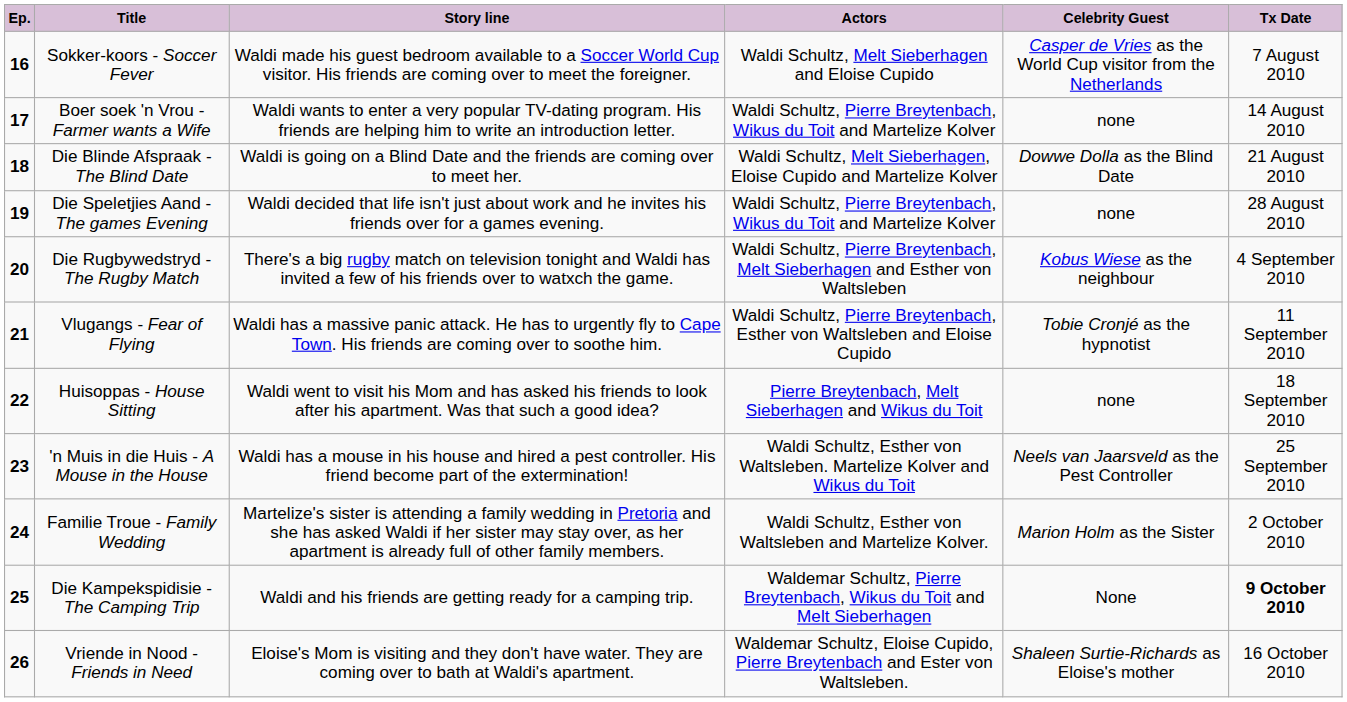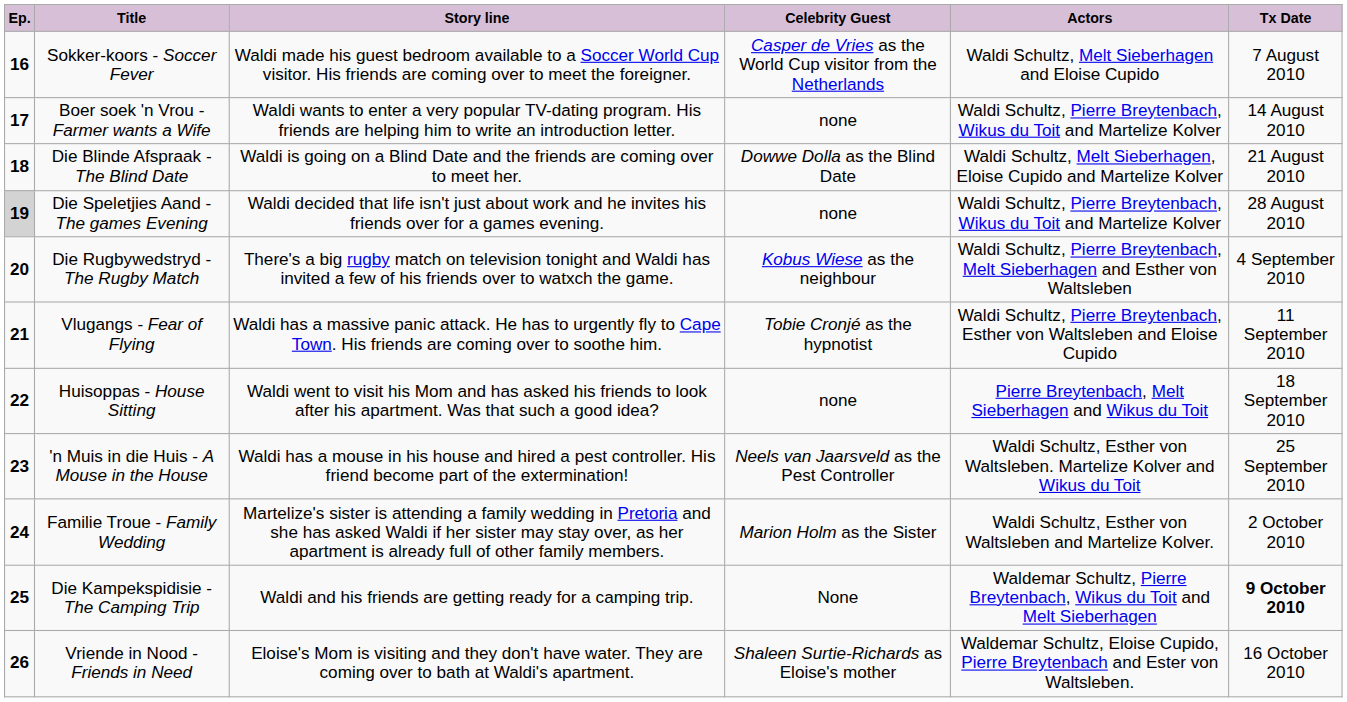 <table class="wikitable" style="width:99%">
 <tr>
 <th style="background: #D8BFD8;"><small>Ep.</small></th>
 <th style="background: #D8BFD8;"><small>Title</small></th>
 <th style="background: #D8BFD8;"><small>Story line</small></th>
+<th style="background: #D8BFD8;"><small>Celebrity Guest</small></th>
 <th style="background: #D8BFD8;"><small>Actors</small></th>
-<th style="background: #D8BFD8;"><small>Celebrity Guest</small></th>
 <th style="background: #D8BFD8;"><small>Tx Date</small></th>
 </tr>
 <tr>
 <td style="text-align:center"><strong>16</strong></td>
 <td style="text-align:center">Sokker-koors - <em>Soccer Fever</em></td>
 <td style="text-align:center">Waldi made his guest bedroom available to a <a href='#'>Soccer World Cup</a> visitor. His friends are coming over to meet the foreigner.</td>
+<td style="text-align:center"><em><a href='#'>Casper de Vries</a></em> as the World Cup visitor from the <a href='#'>Netherlands</a></td>
 <td style="text-align:center">Waldi Schultz, <a href='#'>Melt Sieberhagen</a> and Eloise Cupido</td>
-<td style="text-align:center"><em><a href='#'>Casper de Vries</a></em> as the World Cup visitor from the <a href='#'>Netherlands</a></td>
 <td style="text-align:center">7 August 2010</td>
 </tr>
 <tr>
 <td style="text-align:center"><strong>17</strong></td>
 <td style="text-align:center">Boer soek 'n Vrou - <em>Farmer wants a Wife</em></td>
 <td style="text-align:center">Waldi wants to enter a very popular TV-dating program. His friends are helping him to write an introduction letter.</td>
+<td style="text-align:center">none</td>
 <td style="text-align:center">Waldi Schultz, <a href='#'>Pierre Breytenbach</a>, <a href='#'>Wikus du Toit</a> and Martelize Kolver</td>
-<td style="text-align:center">none</td>
 <td style="text-align:center">14 August 2010</td>
 </tr>
 <tr>
 <td style="text-align:center"><strong>18</strong></td>
 <td style="text-align:center">Die Blinde Afspraak - <em>The Blind Date</em></td>
 <td style="text-align:center">Waldi is going on a Blind Date and the friends are coming over to meet her.</td>
+<td style="text-align:center"><em>Dowwe Dolla</em> as the Blind Date</td>
 <td style="text-align:center">Waldi Schultz, <a href='#'>Melt Sieberhagen</a>, Eloise Cupido and Martelize Kolver</td>
-<td style="text-align:center"><em>Dowwe Dolla</em> as the Blind Date</td>
 <td style="text-align:center">21 August 2010</td>
 </tr>
 <tr>
-<td style="text-align:center"><strong>19</strong></td>
+<td style="background: lightgrey; text-align:center"><strong>19</strong></td>
 <td style="text-align:center">Die Speletjies Aand - <em>The games Evening</em></td>
 <td style="text-align:center">Waldi decided that life isn't just about work and he invites his friends over for a games evening.</td>
+<td style="text-align:center">none</td>
 <td style="text-align:center">Waldi Schultz, <a href='#'>Pierre Breytenbach</a>, <a href='#'>Wikus du Toit</a> and Martelize Kolver</td>
-<td style="text-align:center">none</td>
 <td style="text-align:center">28 August 2010</td>
 </tr>
 <tr>
 <td style="text-align:center"><strong>20</strong></td>
 <td style="text-align:center">Die Rugbywedstryd - <em>The Rugby Match</em></td>
 <td style="text-align:center">There's a big <a href='#'>rugby</a> match on television tonight and Waldi has invited a few of his friends over to watxch the game.</td>
+<td style="text-align:center"><em><a href='#'>Kobus Wiese</a></em> as the neighbour</td>
 <td style="text-align:center">Waldi Schultz, <a href='#'>Pierre Breytenbach</a>, <a href='#'>Melt Sieberhagen</a> and Esther von Waltsleben</td>
-<td style="text-align:center"><em><a href='#'>Kobus Wiese</a></em> as the neighbour</td>
 <td style="text-align:center">4 September 2010</td>
 </tr>
 <tr>
 <td style="text-align:center"><strong>21</strong></td>
 <td style="text-align:center">Vlugangs - <em>Fear of Flying</em></td>
 <td style="text-align:center">Waldi has a massive panic attack. He has to urgently fly to <a href='#'>Cape Town</a>. His friends are coming over to soothe him.</td>
+<td style="text-align:center"><em>Tobie Cronjé</em> as the hypnotist</td>
 <td style="text-align:center">Waldi Schultz, <a href='#'>Pierre Breytenbach</a>, Esther von Waltsleben and Eloise Cupido</td>
-<td style="text-align:center"><em>Tobie Cronjé</em> as the hypnotist</td>
 <td style="text-align:center">11 September 2010</td>
 </tr>
 <tr>
 <td style="text-align:center"><strong>22</strong></td>
 <td style="text-align:center">Huisoppas - <em>House Sitting</em></td>
 <td style="text-align:center">Waldi went to visit his Mom and has asked his friends to look after his apartment. Was that such a good idea?</td>
+<td style="text-align:center">none</td>
 <td style="text-align:center"><a href='#'>Pierre Breytenbach</a>, <a href='#'>Melt Sieberhagen</a> and <a href='#'>Wikus du Toit</a></td>
-<td style="text-align:center">none</td>
 <td style="text-align:center">18 September 2010</td>
 </tr>
 <tr>
 <td style="text-align:center"><strong>23</strong></td>
 <td style="text-align:center">'n Muis in die Huis - <em>A Mouse in the House</em></td>
 <td style="text-align:center">Waldi has a mouse in his house and hired a pest controller. His friend become part of the extermination!</td>
+<td style="text-align:center"><em>Neels van Jaarsveld</em> as the Pest Controller</td>
 <td style="text-align:center">Waldi Schultz, Esther von Waltsleben. Martelize Kolver and <a href='#'>Wikus du Toit</a></td>
-<td style="text-align:center"><em>Neels van Jaarsveld</em> as the Pest Controller</td>
 <td style="text-align:center">25 September 2010</td>
 </tr>
 <tr>
 <td style="text-align:center"><strong>24</strong></td>
 <td style="text-align:center">Familie Troue - <em>Family Wedding</em></td>
 <td style="text-align:center">Martelize's sister is attending a family wedding in <a href='#'>Pretoria</a> and she has asked Waldi if her sister may stay over, as her apartment is already full of other family members.</td>
+<td style="text-align:center"><em>Marion Holm</em> as the Sister</td>
 <td style="text-align:center">Waldi Schultz, Esther von Waltsleben and Martelize Kolver.</td>
-<td style="text-align:center"><em>Marion Holm</em> as the Sister</td>
 <td style="text-align:center">2 October 2010</td>
 </tr>
 <tr>
 <td style="text-align:center"><strong>25</strong></td>
 <td style="text-align:center">Die Kampekspidisie - <em>The Camping Trip</em></td>
 <td style="text-align:center">Waldi and his friends are getting ready for a camping trip.</td>
+<td style="text-align:center">None</td>
 <td style="text-align:center">Waldemar Schultz, <a href='#'>Pierre Breytenbach</a>, <a href='#'>Wikus du Toit</a> and  <a href='#'>Melt Sieberhagen</a></td>
-<td style="text-align:center">None</td>
 <td style="text-align:center"><strong>9 October 2010</strong></td>
 </tr>
 <tr>
 <td style="text-align:center"><strong>26</strong></td>
 <td style="text-align:center">Vriende in Nood - <em>Friends in Need</em></td>
 <td style="text-align:center">Eloise's Mom is visiting and they don't have water. They are coming over to bath at Waldi's apartment.</td>
+<td style="text-align:center"><em>Shaleen Surtie-Richards</em> as Eloise's mother</td>
 <td style="text-align:center">Waldemar Schultz, Eloise Cupido, <a href='#'>Pierre Breytenbach</a> and Ester von Waltsleben.</td>
-<td style="text-align:center"><em>Shaleen Surtie-Richards</em> as Eloise's mother</td>
 <td style="text-align:center">16 October 2010</td>
 </tr>
 </table>
